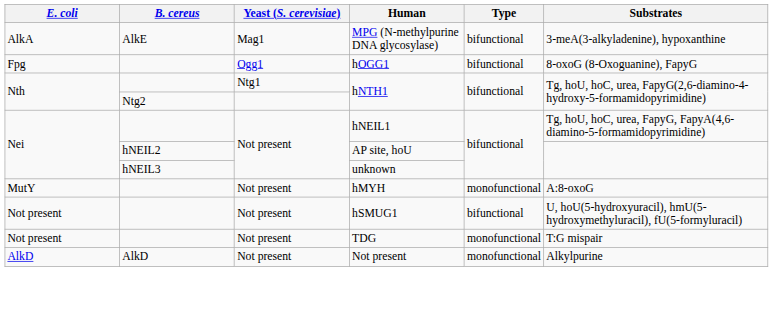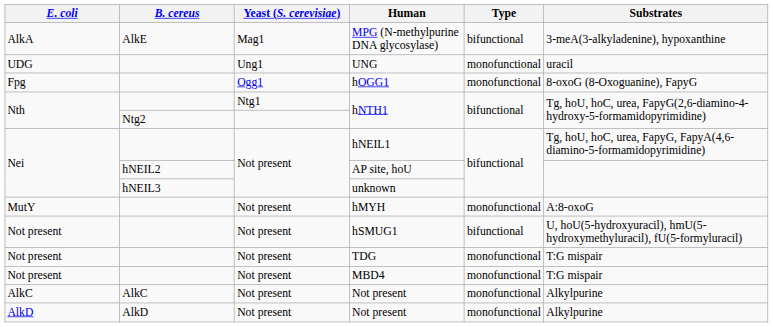 <table class="wikitable" border="1" style="margin: 1em auto 1em auto">
 <tr>
 <th width=150><em><a href='#'>E. coli</a></em></th>
 <th width=150><em><a href='#'>B. cereus</a></em></th>
 <th width=150><a href='#'>Yeast (<em>S. cerevisiae</em>)</a></th>
 <th width=150>Human</th>
 <th width=100>Type</th>
 <th width=300>Substrates</th>
 </tr>
 <tr>
 <td>AlkA</td>
 <td>AlkE</td>
 <td>Mag1</td>
 <td><a href='#'>MPG</a> (N-methylpurine DNA glycosylase)</td>
 <td>bifunctional</td>
 <td>3-meA(3-alkyladenine), hypoxanthine</td>
 </tr>
 <tr>
+<td>UDG</td>
+<td></td>
+<td>Ung1</td>
+<td>UNG</td>
+<td>monofunctional</td>
+<td>uracil</td>
+</tr>
+<tr>
 <td>Fpg</td>
 <td></td>
 <td><a href='#'>Ogg1</a></td>
 <td>h<a href='#'>OGG1</a></td>
-<td>bifunctional</td>
+<td>monofunctional</td>
 <td>8-oxoG (8-Oxoguanine), FapyG</td>
 </tr>
 <tr>
 <td rowspan=2>Nth</td>
 <td></td>
 <td>Ntg1</td>
 <td rowspan=2>h<a href='#'>NTH1</a></td>
 <td rowspan=2>bifunctional</td>
 <td rowspan=2>Tg, hoU, hoC, urea, FapyG(2,6-diamino-4-hydroxy-5-formamidopyrimidine)</td>
 </tr>
 <tr>
 <td>Ntg2</td>
 </tr>
 <tr>
 <td rowspan=3>Nei</td>
 <td></td>
 <td rowspan=3>Not present</td>
 <td>hNEIL1</td>
 <td rowspan=3>bifunctional</td>
 <td>Tg, hoU, hoC, urea, FapyG, FapyA(4,6-diamino-5-formamidopyrimidine)</td>
 </tr>
 <tr>
 <td>hNEIL2</td>
 <td>AP site, hoU</td>
 </tr>
 <tr>
 <td>hNEIL3</td>
 <td>unknown</td>
 </tr>
 <tr>
 <td>MutY</td>
 <td></td>
 <td>Not present</td>
 <td>hMYH</td>
 <td>monofunctional</td>
 <td>A:8-oxoG</td>
 </tr>
 <tr>
 <td>Not present</td>
 <td></td>
 <td>Not present</td>
 <td>hSMUG1</td>
 <td>bifunctional</td>
 <td>U, hoU(5-hydroxyuracil), hmU(5-hydroxymethyluracil), fU(5-formyluracil)</td>
 </tr>
 <tr>
 <td>Not present</td>
 <td></td>
 <td>Not present</td>
 <td>TDG</td>
 <td>monofunctional</td>
 <td>T:G mispair</td>
 </tr>
 <tr>
+<td>Not present</td>
+<td></td>
+<td>Not present</td>
+<td>MBD4</td>
+<td>monofunctional</td>
+<td>T:G mispair</td>
+</tr>
+<tr>
+<td>AlkC</td>
+<td>AlkC</td>
+<td>Not present</td>
+<td>Not present</td>
+<td>monofunctional</td>
+<td>Alkylpurine</td>
+</tr>
+<tr>
 <td><a href='#'>AlkD</a></td>
 <td>AlkD</td>
 <td>Not present</td>
 <td>Not present</td>
 <td>monofunctional</td>
 <td>Alkylpurine</td>
 </tr>
 </table>
